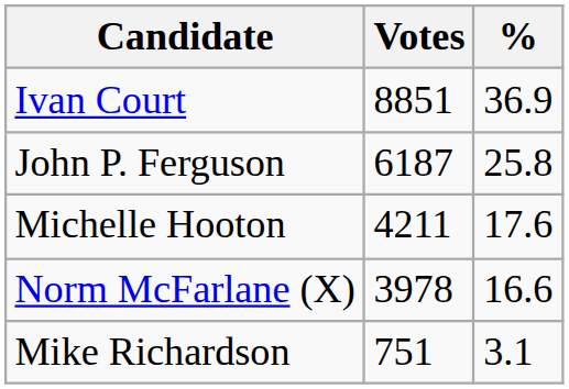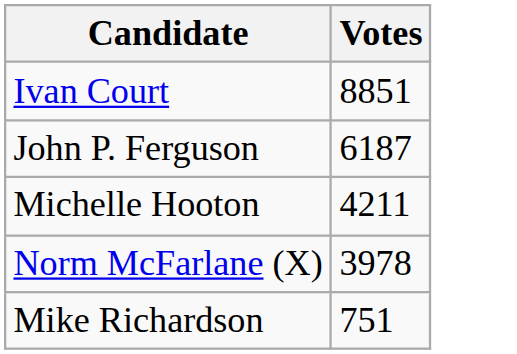 <table class="wikitable">
 <tr>
 <th>Candidate</th>
 <th>Votes</th>
-<th>%</th>
 </tr>
 <tr>
 <td><a href='#'>Ivan Court</a></td>
 <td>8851</td>
-<td>36.9</td>
 </tr>
 <tr>
 <td>John P. Ferguson</td>
 <td>6187</td>
-<td>25.8</td>
 </tr>
 <tr>
 <td>Michelle Hooton</td>
 <td>4211</td>
-<td>17.6</td>
 </tr>
 <tr>
 <td><a href='#'>Norm McFarlane</a> (X)</td>
 <td>3978</td>
-<td>16.6</td>
 </tr>
 <tr>
 <td>Mike Richardson</td>
 <td>751</td>
-<td>3.1</td>
 </tr>
 </table>
